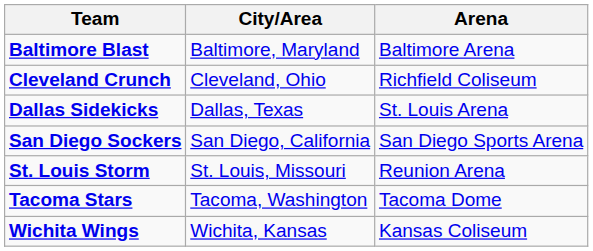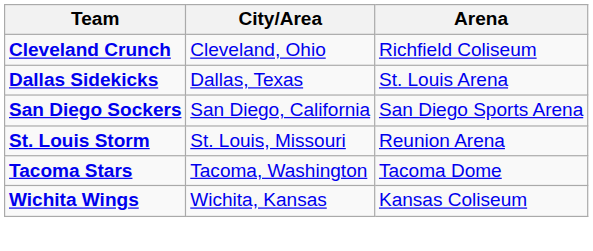 <table class="wikitable">
 <tr>
 <th>Team</th>
 <th>City/Area</th>
 <th>Arena</th>
-</tr>
-<tr>
-<td><strong><a href='#'>Baltimore Blast</a></strong></td>
-<td><a href='#'>Baltimore, Maryland</a></td>
-<td><a href='#'>Baltimore Arena</a></td>
 </tr>
 <tr>
 <td><strong><a href='#'>Cleveland Crunch</a></strong></td>
 <td><a href='#'>Cleveland, Ohio</a></td>
 <td><a href='#'>Richfield Coliseum</a></td>
 </tr>
 <tr>
 <td><strong><a href='#'>Dallas Sidekicks</a></strong></td>
 <td><a href='#'>Dallas, Texas</a></td>
 <td><a href='#'>St. Louis Arena</a></td>
 </tr>
 <tr>
 <td><strong><a href='#'>San Diego Sockers</a></strong></td>
 <td><a href='#'>San Diego, California</a></td>
 <td><a href='#'>San Diego Sports Arena</a></td>
 </tr>
 <tr>
 <td><strong><a href='#'>St. Louis Storm</a></strong></td>
 <td><a href='#'>St. Louis, Missouri</a></td>
 <td><a href='#'>Reunion Arena</a></td>
 </tr>
 <tr>
 <td><strong><a href='#'>Tacoma Stars</a></strong></td>
 <td><a href='#'>Tacoma, Washington</a></td>
 <td><a href='#'>Tacoma Dome</a></td>
 </tr>
 <tr>
 <td><strong><a href='#'>Wichita Wings</a></strong></td>
 <td><a href='#'>Wichita, Kansas</a></td>
 <td><a href='#'>Kansas Coliseum</a></td>
 </tr>
 </table>
